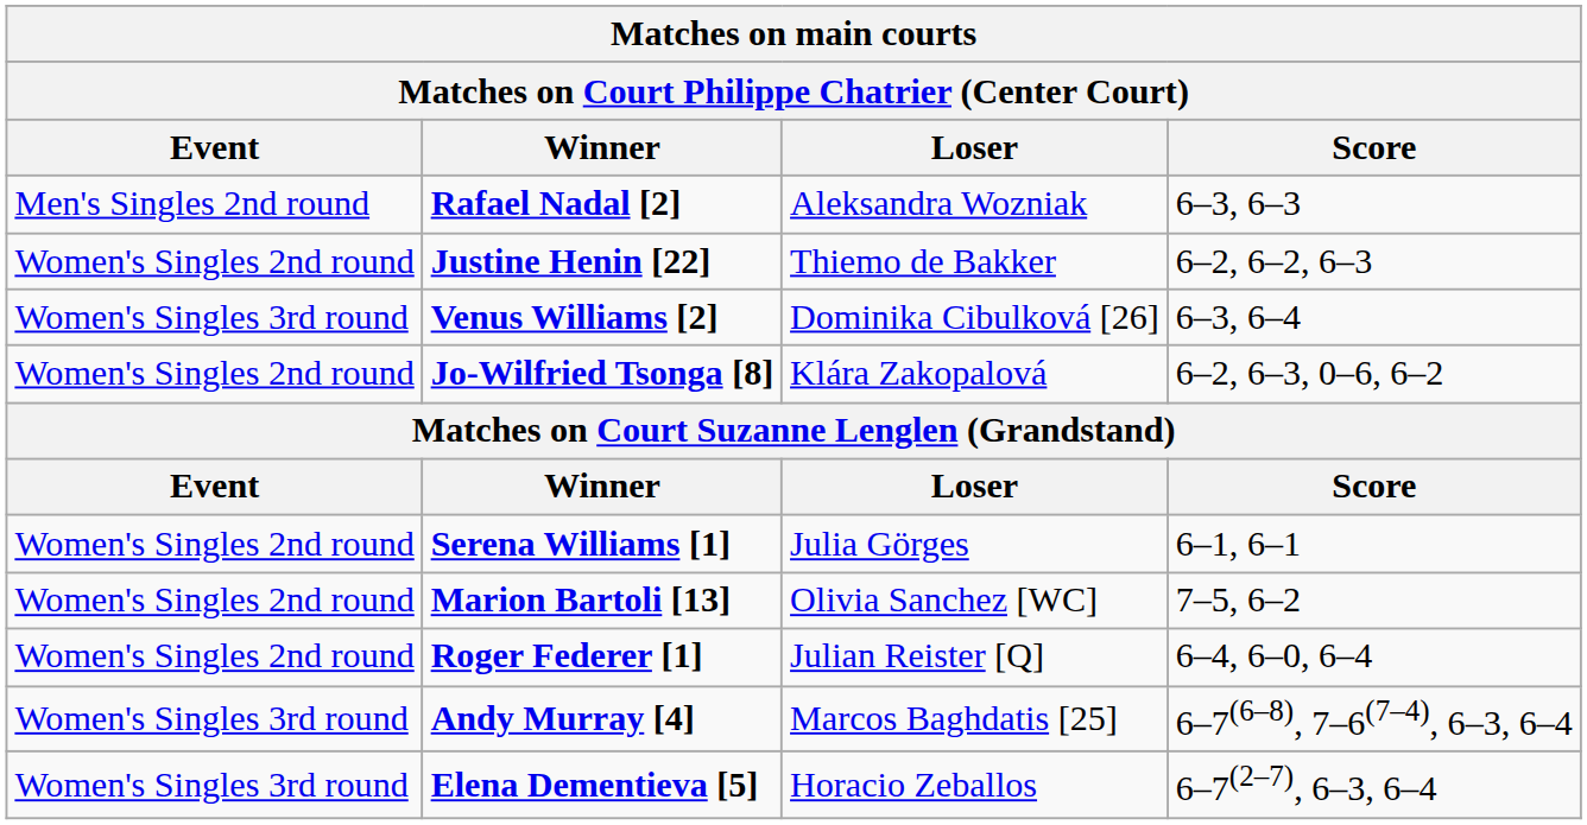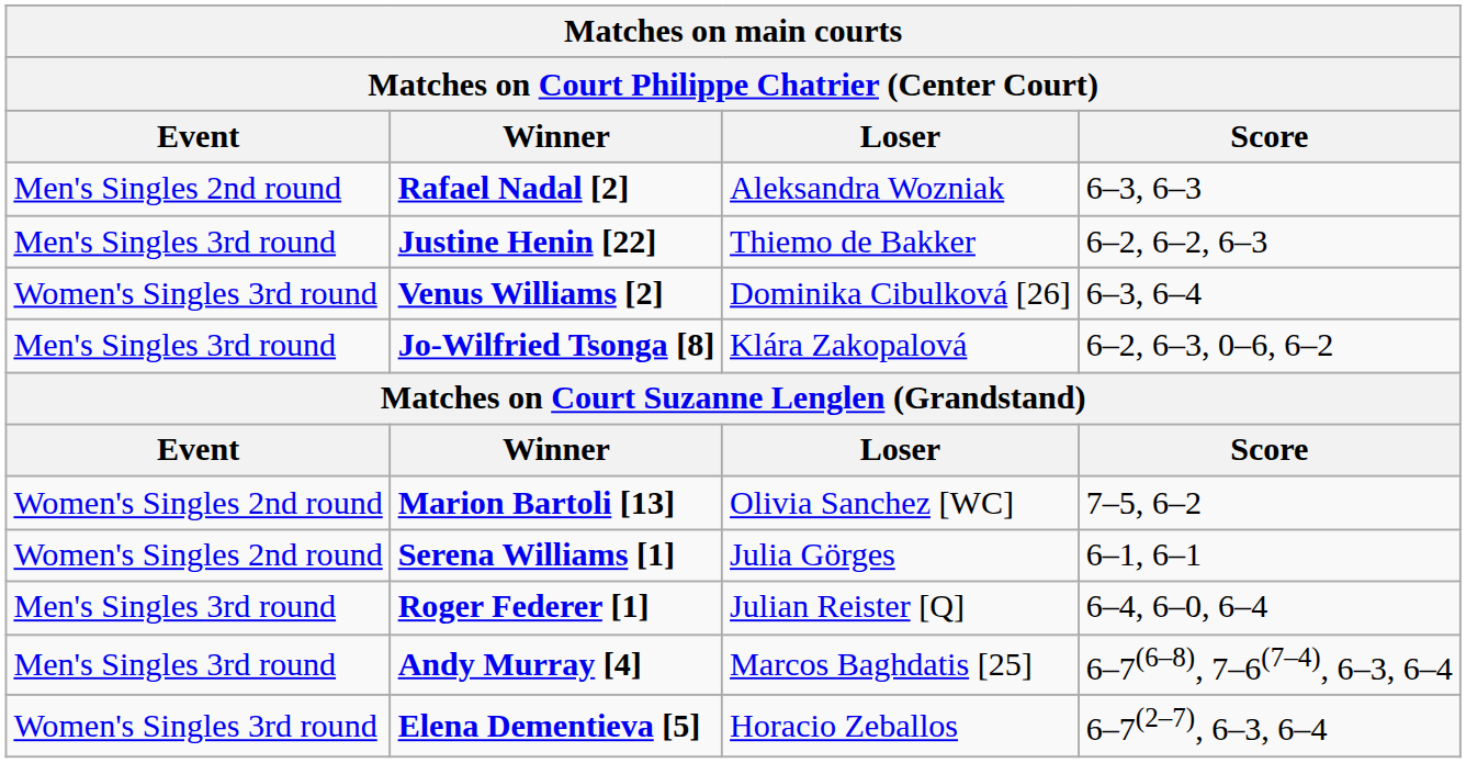 <table class="wikitable collapsible uncollapsed" style="margin:auto;">
 <tr>
 <th colspan="4" style="white-space:nowrap;">Matches on main courts</th>
 </tr>
 <tr>
 <th colspan="4"><strong>Matches on <a href='#'>Court Philippe Chatrier</a> (Center Court)</strong></th>
 </tr>
 <tr>
 <th>Event</th>
 <th>Winner</th>
 <th>Loser</th>
 <th>Score</th>
 </tr>
 <tr>
 <td><a href='#'>Men's Singles 2nd round</a></td>
 <td> <strong><a href='#'>Rafael Nadal</a> [2]</strong></td>
 <td> <a href='#'>Aleksandra Wozniak</a></td>
 <td>6–3, 6–3</td>
 </tr>
 <tr>
-<td><a href='#'>Women's Singles 2nd round</a></td>
+<td><a href='#'>Men's Singles 3rd round</a></td>
 <td> <strong><a href='#'>Justine Henin</a> [22]</strong></td>
 <td> <a href='#'>Thiemo de Bakker</a></td>
 <td>6–2, 6–2, 6–3</td>
 </tr>
 <tr>
 <td><a href='#'>Women's Singles 3rd round</a></td>
 <td> <strong><a href='#'>Venus Williams</a> [2]</strong></td>
 <td> <a href='#'>Dominika Cibulková</a> [26]</td>
 <td>6–3, 6–4</td>
 </tr>
 <tr>
-<td><a href='#'>Women's Singles 2nd round</a></td>
+<td><a href='#'>Men's Singles 3rd round</a></td>
 <td> <strong><a href='#'>Jo-Wilfried Tsonga</a> [8]</strong></td>
 <td> <a href='#'>Klára Zakopalová</a></td>
 <td>6–2, 6–3, 0–6, 6–2</td>
 </tr>
 <tr>
 <th colspan="4"><strong>Matches on <a href='#'>Court Suzanne Lenglen</a> (Grandstand)</strong></th>
 </tr>
 <tr>
 <th>Event</th>
 <th>Winner</th>
 <th>Loser</th>
 <th>Score</th>
 </tr>
 <tr>
 <td><a href='#'>Women's Singles 2nd round</a></td>
-<td> <strong><a href='#'>Serena Williams</a> [1]</strong></td>
-<td> <a href='#'>Julia Görges</a></td>
-<td>6–1, 6–1</td>
-</tr>
-<tr>
-<td><a href='#'>Women's Singles 2nd round</a></td>
 <td> <strong><a href='#'>Marion Bartoli</a> [13]</strong></td>
 <td> <a href='#'>Olivia Sanchez</a> [WC]</td>
 <td>7–5, 6–2</td>
 </tr>
 <tr>
 <td><a href='#'>Women's Singles 2nd round</a></td>
+<td> <strong><a href='#'>Serena Williams</a> [1]</strong></td>
+<td> <a href='#'>Julia Görges</a></td>
+<td>6–1, 6–1</td>
+</tr>
+<tr>
+<td><a href='#'>Men's Singles 3rd round</a></td>
 <td> <strong><a href='#'>Roger Federer</a> [1]</strong></td>
 <td> <a href='#'>Julian Reister</a> [Q]</td>
 <td>6–4, 6–0, 6–4</td>
 </tr>
 <tr>
-<td><a href='#'>Women's Singles 3rd round</a></td>
+<td><a href='#'>Men's Singles 3rd round</a></td>
 <td> <strong><a href='#'>Andy Murray</a> [4]</strong></td>
 <td> <a href='#'>Marcos Baghdatis</a> [25]</td>
 <td>6–7<sup>(6–8)</sup>, 7–6<sup>(7–4)</sup>, 6–3, 6–4</td>
 </tr>
 <tr>
 <td><a href='#'>Women's Singles 3rd round</a></td>
 <td> <strong><a href='#'>Elena Dementieva</a> [5]</strong></td>
 <td> <a href='#'>Horacio Zeballos</a></td>
 <td>6–7<sup>(2–7)</sup>, 6–3, 6–4</td>
 </tr>
 </table>
